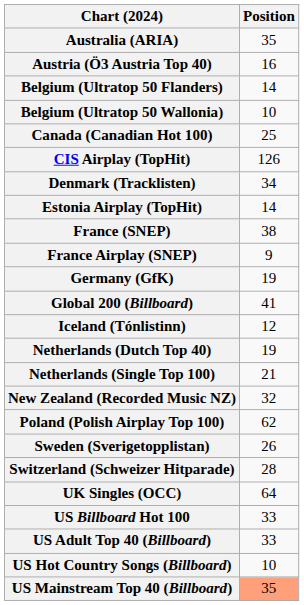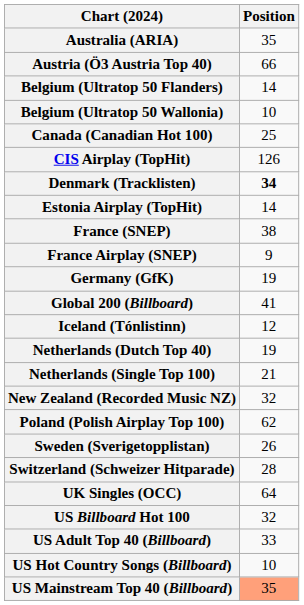 <table class="wikitable sortable plainrowheaders" style="text-align:center">
 <tr>
 <th scope="col">Chart (2024)</th>
 <th scope="col">Position</th>
 </tr>
 <tr>
 <th scope="row">Australia (ARIA)</th>
 <td>35</td>
 </tr>
 <tr>
 <th scope="row">Austria (Ö3 Austria Top 40)</th>
-<td>16</td>
+<td>66</td>
 </tr>
 <tr>
 <th scope="row">Belgium (Ultratop 50 Flanders)</th>
 <td>14</td>
 </tr>
 <tr>
 <th scope="row">Belgium (Ultratop 50 Wallonia)</th>
 <td>10</td>
 </tr>
 <tr>
 <th scope="row">Canada (Canadian Hot 100)</th>
 <td>25</td>
 </tr>
 <tr>
 <th scope="row"><a href='#'>CIS</a> Airplay (TopHit)</th>
 <td>126</td>
 </tr>
 <tr>
 <th scope="row">Denmark (Tracklisten)</th>
-<td>34</td>
+<td><strong>34</strong></td>
 </tr>
 <tr>
 <th scope="row">Estonia Airplay (TopHit)</th>
 <td>14</td>
 </tr>
 <tr>
 <th scope="row">France (SNEP)</th>
 <td>38</td>
 </tr>
 <tr>
 <th scope="row">France Airplay (SNEP)</th>
 <td>9</td>
 </tr>
 <tr>
 <th scope="row">Germany (GfK)</th>
 <td>19</td>
 </tr>
 <tr>
 <th scope="row">Global 200 (<em>Billboard</em>)</th>
 <td>41</td>
 </tr>
 <tr>
 <th scope="row">Iceland (Tónlistinn)</th>
 <td>12</td>
 </tr>
 <tr>
 <th scope="row">Netherlands (Dutch Top 40)</th>
 <td>19</td>
 </tr>
 <tr>
 <th scope="row">Netherlands (Single Top 100)</th>
 <td>21</td>
 </tr>
 <tr>
 <th scope="row">New Zealand (Recorded Music NZ)</th>
 <td>32</td>
 </tr>
 <tr>
 <th scope="row">Poland (Polish Airplay Top 100)</th>
 <td>62</td>
 </tr>
 <tr>
 <th scope="row">Sweden (Sverigetopplistan)</th>
 <td>26</td>
 </tr>
 <tr>
 <th scope="row">Switzerland (Schweizer Hitparade)</th>
 <td>28</td>
 </tr>
 <tr>
 <th scope="row">UK Singles (OCC)</th>
 <td>64</td>
 </tr>
 <tr>
 <th scope="row">US <em>Billboard</em> Hot 100</th>
-<td>33</td>
+<td>32</td>
 </tr>
 <tr>
 <th scope="row">US Adult Top 40 (<em>Billboard</em>)</th>
 <td>33</td>
 </tr>
 <tr>
 <th scope="row">US Hot Country Songs (<em>Billboard</em>)</th>
 <td>10</td>
 </tr>
 <tr>
 <th scope="row">US Mainstream Top 40 (<em>Billboard</em>)</th>
 <td style="background: lightsalmon;">35</td>
 </tr>
 </table>
